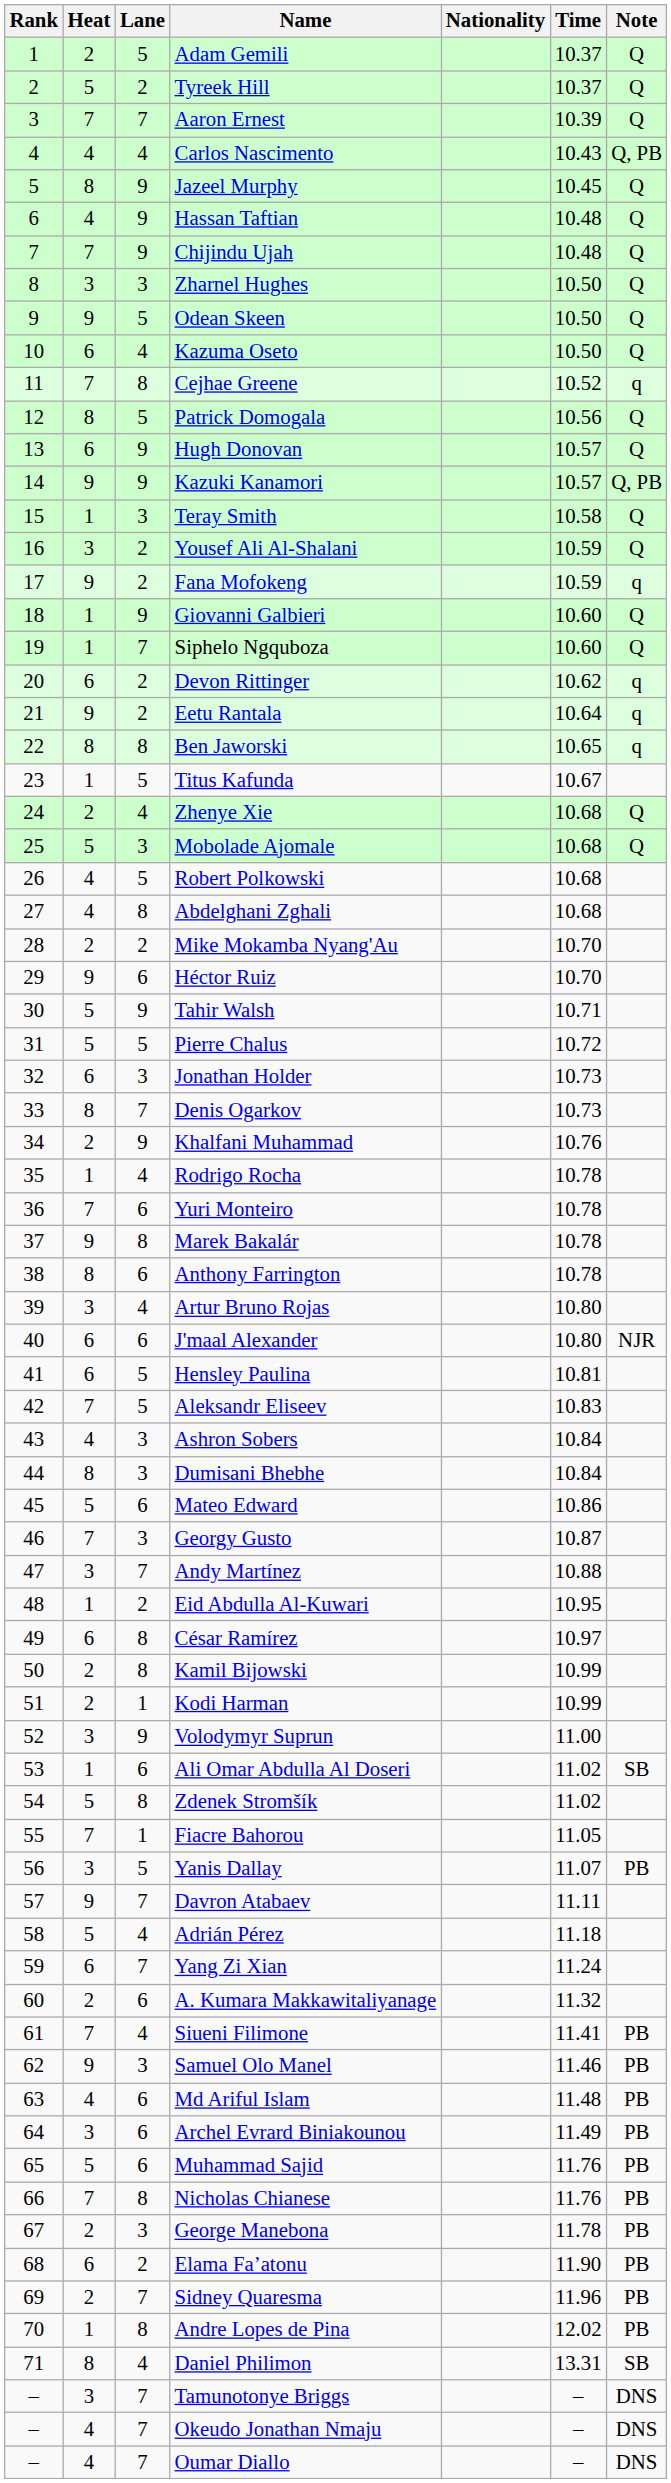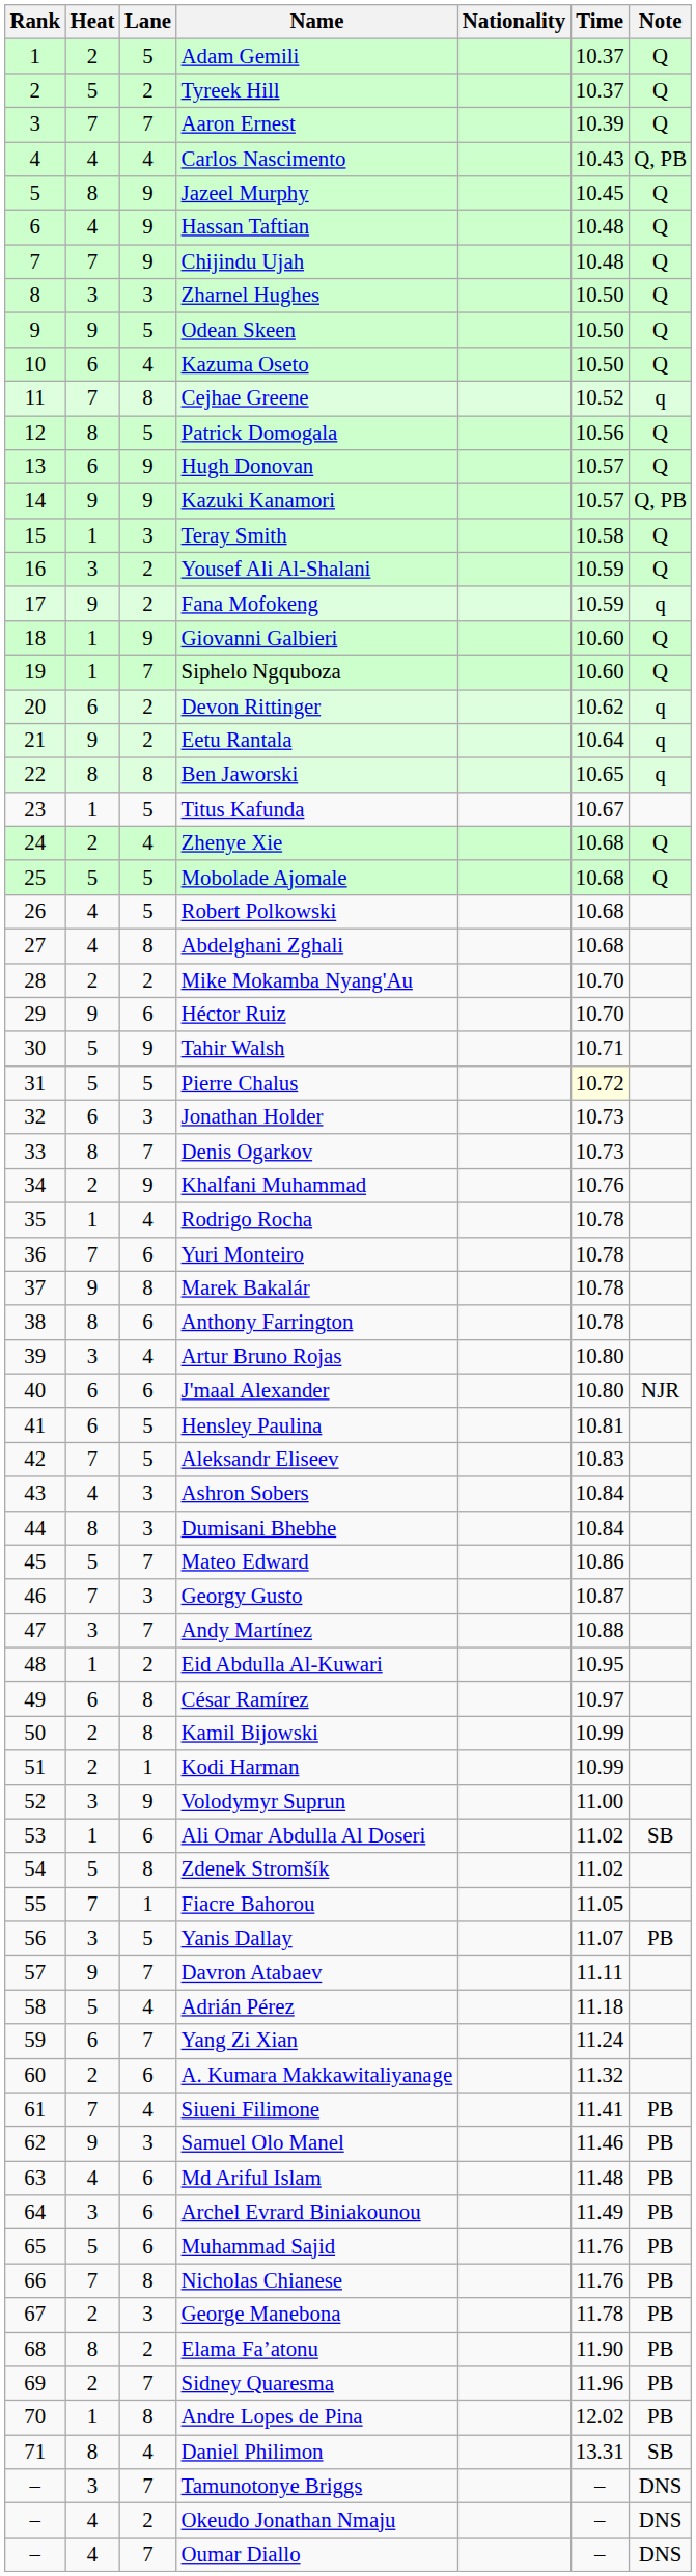 <table class="wikitable sortable" style="text-align:center">
 <tr>
 <th>Rank</th>
 <th>Heat</th>
 <th>Lane</th>
 <th>Name</th>
 <th>Nationality</th>
 <th>Time</th>
 <th>Note</th>
 </tr>
 <tr bgcolor=ccffcc>
 <td>1</td>
 <td>2</td>
 <td>5</td>
 <td align=left><a href='#'>Adam Gemili</a></td>
 <td align=left></td>
 <td>10.37</td>
 <td>Q</td>
 </tr>
 <tr bgcolor=ccffcc>
 <td>2</td>
 <td>5</td>
 <td>2</td>
 <td align=left><a href='#'>Tyreek Hill</a></td>
 <td align=left></td>
 <td>10.37</td>
 <td>Q</td>
 </tr>
 <tr bgcolor=ccffcc>
 <td>3</td>
 <td>7</td>
 <td>7</td>
 <td align=left><a href='#'>Aaron Ernest</a></td>
 <td align=left></td>
 <td>10.39</td>
 <td>Q</td>
 </tr>
 <tr bgcolor=ccffcc>
 <td>4</td>
 <td>4</td>
 <td>4</td>
 <td align=left><a href='#'>Carlos Nascimento</a></td>
 <td align=left></td>
 <td>10.43</td>
 <td>Q, PB</td>
 </tr>
 <tr bgcolor=ccffcc>
 <td>5</td>
 <td>8</td>
 <td>9</td>
 <td align=left><a href='#'>Jazeel Murphy</a></td>
 <td align=left></td>
 <td>10.45</td>
 <td>Q</td>
 </tr>
 <tr bgcolor=ccffcc>
 <td>6</td>
 <td>4</td>
 <td>9</td>
 <td align=left><a href='#'>Hassan Taftian</a></td>
 <td align=left></td>
 <td>10.48</td>
 <td>Q</td>
 </tr>
 <tr bgcolor=ccffcc>
 <td>7</td>
 <td>7</td>
 <td>9</td>
 <td align=left><a href='#'>Chijindu Ujah</a></td>
 <td align=left></td>
 <td>10.48</td>
 <td>Q</td>
 </tr>
 <tr bgcolor=ccffcc>
 <td>8</td>
 <td>3</td>
 <td>3</td>
 <td align=left><a href='#'>Zharnel Hughes</a></td>
 <td align=left></td>
 <td>10.50</td>
 <td>Q</td>
 </tr>
 <tr bgcolor=ccffcc>
 <td>9</td>
 <td>9</td>
 <td>5</td>
 <td align=left><a href='#'>Odean Skeen</a></td>
 <td align=left></td>
 <td>10.50</td>
 <td>Q</td>
 </tr>
 <tr bgcolor=ccffcc>
 <td>10</td>
 <td>6</td>
 <td>4</td>
 <td align=left><a href='#'>Kazuma Oseto</a></td>
 <td align=left></td>
 <td>10.50</td>
 <td>Q</td>
 </tr>
 <tr bgcolor=ddffdd>
 <td>11</td>
 <td>7</td>
 <td>8</td>
 <td align=left><a href='#'>Cejhae Greene</a></td>
 <td align=left></td>
 <td>10.52</td>
 <td>q</td>
 </tr>
 <tr bgcolor=ccffcc>
 <td>12</td>
 <td>8</td>
 <td>5</td>
 <td align=left><a href='#'>Patrick Domogala</a></td>
 <td align=left></td>
 <td>10.56</td>
 <td>Q</td>
 </tr>
 <tr bgcolor=ccffcc>
 <td>13</td>
 <td>6</td>
 <td>9</td>
 <td align=left><a href='#'>Hugh Donovan</a></td>
 <td align=left></td>
 <td>10.57</td>
 <td>Q</td>
 </tr>
 <tr bgcolor=ccffcc>
 <td>14</td>
 <td>9</td>
 <td>9</td>
 <td align=left><a href='#'>Kazuki Kanamori</a></td>
 <td align=left></td>
 <td>10.57</td>
 <td>Q, PB</td>
 </tr>
 <tr bgcolor=ccffcc>
 <td>15</td>
 <td>1</td>
 <td>3</td>
 <td align=left><a href='#'>Teray Smith</a></td>
 <td align=left></td>
 <td>10.58</td>
 <td>Q</td>
 </tr>
 <tr bgcolor=ccffcc>
 <td>16</td>
 <td>3</td>
 <td>2</td>
 <td align=left><a href='#'>Yousef Ali Al-Shalani</a></td>
 <td align=left></td>
 <td>10.59</td>
 <td>Q</td>
 </tr>
 <tr bgcolor=ddffdd>
 <td>17</td>
 <td>9</td>
 <td>2</td>
 <td align=left><a href='#'>Fana Mofokeng</a></td>
 <td align=left></td>
 <td>10.59</td>
 <td>q</td>
 </tr>
 <tr bgcolor=ccffcc>
 <td>18</td>
 <td>1</td>
 <td>9</td>
 <td align=left><a href='#'>Giovanni Galbieri</a></td>
 <td align=left></td>
 <td>10.60</td>
 <td>Q</td>
 </tr>
 <tr bgcolor=ccffcc>
 <td>19</td>
 <td>1</td>
 <td>7</td>
 <td align=left>Siphelo Ngquboza</td>
 <td align=left></td>
 <td>10.60</td>
 <td>Q</td>
 </tr>
 <tr bgcolor=ddffdd>
 <td>20</td>
 <td>6</td>
 <td>2</td>
 <td align=left><a href='#'>Devon Rittinger</a></td>
 <td align=left></td>
 <td>10.62</td>
 <td>q</td>
 </tr>
 <tr bgcolor=ddffdd>
 <td>21</td>
 <td>9</td>
 <td>2</td>
 <td align=left><a href='#'>Eetu Rantala</a></td>
 <td align=left></td>
 <td>10.64</td>
 <td>q</td>
 </tr>
 <tr bgcolor=ddffdd>
 <td>22</td>
 <td>8</td>
 <td>8</td>
 <td align=left><a href='#'>Ben Jaworski</a></td>
 <td align=left></td>
 <td>10.65</td>
 <td>q</td>
 </tr>
 <tr>
 <td>23</td>
 <td>1</td>
 <td>5</td>
 <td align=left><a href='#'>Titus Kafunda</a></td>
 <td align=left></td>
 <td>10.67</td>
 <td></td>
 </tr>
 <tr bgcolor=ccffcc>
 <td>24</td>
 <td>2</td>
 <td>4</td>
 <td align=left><a href='#'>Zhenye Xie</a></td>
 <td align=left></td>
 <td>10.68</td>
 <td>Q</td>
 </tr>
 <tr bgcolor=ccffcc>
 <td>25</td>
 <td>5</td>
-<td>3</td>
+<td>5</td>
 <td align=left><a href='#'>Mobolade Ajomale</a></td>
 <td align=left></td>
 <td>10.68</td>
 <td>Q</td>
 </tr>
 <tr>
 <td>26</td>
 <td>4</td>
 <td>5</td>
 <td align=left><a href='#'>Robert Polkowski</a></td>
 <td align=left></td>
 <td>10.68</td>
 <td></td>
 </tr>
 <tr>
 <td>27</td>
 <td>4</td>
 <td>8</td>
 <td align=left><a href='#'>Abdelghani Zghali</a></td>
 <td align=left></td>
 <td>10.68</td>
 <td></td>
 </tr>
 <tr>
 <td>28</td>
 <td>2</td>
 <td>2</td>
 <td align=left><a href='#'>Mike Mokamba Nyang'Au</a></td>
 <td align=left></td>
 <td>10.70</td>
 <td></td>
 </tr>
 <tr>
 <td>29</td>
 <td>9</td>
 <td>6</td>
 <td align=left><a href='#'>Héctor Ruiz</a></td>
 <td align=left></td>
 <td>10.70</td>
 <td></td>
 </tr>
 <tr>
 <td>30</td>
 <td>5</td>
 <td>9</td>
 <td align=left><a href='#'>Tahir Walsh</a></td>
 <td align=left></td>
 <td>10.71</td>
 <td></td>
 </tr>
 <tr>
 <td>31</td>
 <td>5</td>
 <td>5</td>
 <td align=left><a href='#'>Pierre Chalus</a></td>
 <td align=left></td>
-<td>10.72</td>
+<td style="background: lightyellow;">10.72</td>
 <td></td>
 </tr>
 <tr>
 <td>32</td>
 <td>6</td>
 <td>3</td>
 <td align=left><a href='#'>Jonathan Holder</a></td>
 <td align=left></td>
 <td>10.73</td>
 <td></td>
 </tr>
 <tr>
 <td>33</td>
 <td>8</td>
 <td>7</td>
 <td align=left><a href='#'>Denis Ogarkov</a></td>
 <td align=left></td>
 <td>10.73</td>
 <td></td>
 </tr>
 <tr>
 <td>34</td>
 <td>2</td>
 <td>9</td>
 <td align=left><a href='#'>Khalfani Muhammad</a></td>
 <td align=left></td>
 <td>10.76</td>
 <td></td>
 </tr>
 <tr>
 <td>35</td>
 <td>1</td>
 <td>4</td>
 <td align=left><a href='#'>Rodrigo Rocha</a></td>
 <td align=left></td>
 <td>10.78</td>
 <td></td>
 </tr>
 <tr>
 <td>36</td>
 <td>7</td>
 <td>6</td>
 <td align=left><a href='#'>Yuri Monteiro</a></td>
 <td align=left></td>
 <td>10.78</td>
 <td></td>
 </tr>
 <tr>
 <td>37</td>
 <td>9</td>
 <td>8</td>
 <td align=left><a href='#'>Marek Bakalár</a></td>
 <td align=left></td>
 <td>10.78</td>
 <td></td>
 </tr>
 <tr>
 <td>38</td>
 <td>8</td>
 <td>6</td>
 <td align=left><a href='#'>Anthony Farrington</a></td>
 <td align=left></td>
 <td>10.78</td>
 <td></td>
 </tr>
 <tr>
 <td>39</td>
 <td>3</td>
 <td>4</td>
 <td align=left><a href='#'>Artur Bruno Rojas</a></td>
 <td align=left></td>
 <td>10.80</td>
 <td></td>
 </tr>
 <tr>
 <td>40</td>
 <td>6</td>
 <td>6</td>
 <td align=left><a href='#'>J'maal Alexander</a></td>
 <td align=left></td>
 <td>10.80</td>
 <td>NJR</td>
 </tr>
 <tr>
 <td>41</td>
 <td>6</td>
 <td>5</td>
 <td align=left><a href='#'>Hensley Paulina</a></td>
 <td align=left></td>
 <td>10.81</td>
 <td></td>
 </tr>
 <tr>
 <td>42</td>
 <td>7</td>
 <td>5</td>
 <td align=left><a href='#'>Aleksandr Eliseev</a></td>
 <td align=left></td>
 <td>10.83</td>
 <td></td>
 </tr>
 <tr>
 <td>43</td>
 <td>4</td>
 <td>3</td>
 <td align=left><a href='#'>Ashron Sobers</a></td>
 <td align=left></td>
 <td>10.84</td>
 <td></td>
 </tr>
 <tr>
 <td>44</td>
 <td>8</td>
 <td>3</td>
 <td align=left><a href='#'>Dumisani Bhebhe</a></td>
 <td align=left></td>
 <td>10.84</td>
 <td></td>
 </tr>
 <tr>
 <td>45</td>
 <td>5</td>
-<td>6</td>
+<td>7</td>
 <td align=left><a href='#'>Mateo Edward</a></td>
 <td align=left></td>
 <td>10.86</td>
 <td></td>
 </tr>
 <tr>
 <td>46</td>
 <td>7</td>
 <td>3</td>
 <td align=left><a href='#'>Georgy Gusto</a></td>
 <td align=left></td>
 <td>10.87</td>
 <td></td>
 </tr>
 <tr>
 <td>47</td>
 <td>3</td>
 <td>7</td>
 <td align=left><a href='#'>Andy Martínez</a></td>
 <td align=left></td>
 <td>10.88</td>
 <td></td>
 </tr>
 <tr>
 <td>48</td>
 <td>1</td>
 <td>2</td>
 <td align=left><a href='#'>Eid Abdulla Al-Kuwari</a></td>
 <td align=left></td>
 <td>10.95</td>
 <td></td>
 </tr>
 <tr>
 <td>49</td>
 <td>6</td>
 <td>8</td>
 <td align=left><a href='#'>César Ramírez</a></td>
 <td align=left></td>
 <td>10.97</td>
 <td></td>
 </tr>
 <tr>
 <td>50</td>
 <td>2</td>
 <td>8</td>
 <td align=left><a href='#'>Kamil Bijowski</a></td>
 <td align=left></td>
 <td>10.99</td>
 <td></td>
 </tr>
 <tr>
 <td>51</td>
 <td>2</td>
 <td>1</td>
 <td align=left><a href='#'>Kodi Harman</a></td>
 <td align=left></td>
 <td>10.99</td>
 <td></td>
 </tr>
 <tr>
 <td>52</td>
 <td>3</td>
 <td>9</td>
 <td align=left><a href='#'>Volodymyr Suprun</a></td>
 <td align=left></td>
 <td>11.00</td>
 <td></td>
 </tr>
 <tr>
 <td>53</td>
 <td>1</td>
 <td>6</td>
 <td align=left><a href='#'>Ali Omar Abdulla Al Doseri</a></td>
 <td align=left></td>
 <td>11.02</td>
 <td>SB</td>
 </tr>
 <tr>
 <td>54</td>
 <td>5</td>
 <td>8</td>
 <td align=left><a href='#'>Zdenek Stromšík</a></td>
 <td align=left></td>
 <td>11.02</td>
 <td></td>
 </tr>
 <tr>
 <td>55</td>
 <td>7</td>
 <td>1</td>
 <td align=left><a href='#'>Fiacre Bahorou</a></td>
 <td align=left></td>
 <td>11.05</td>
 <td></td>
 </tr>
 <tr>
 <td>56</td>
 <td>3</td>
 <td>5</td>
 <td align=left><a href='#'>Yanis Dallay</a></td>
 <td align=left></td>
 <td>11.07</td>
 <td>PB</td>
 </tr>
 <tr>
 <td>57</td>
 <td>9</td>
 <td>7</td>
 <td align=left><a href='#'>Davron Atabaev</a></td>
 <td align=left></td>
 <td>11.11</td>
 <td></td>
 </tr>
 <tr>
 <td>58</td>
 <td>5</td>
 <td>4</td>
 <td align=left><a href='#'>Adrián Pérez</a></td>
 <td align=left></td>
 <td>11.18</td>
 <td></td>
 </tr>
 <tr>
 <td>59</td>
 <td>6</td>
 <td>7</td>
 <td align=left><a href='#'>Yang Zi Xian</a></td>
 <td align=left></td>
 <td>11.24</td>
 <td></td>
 </tr>
 <tr>
 <td>60</td>
 <td>2</td>
 <td>6</td>
 <td align=left><a href='#'>A. Kumara Makkawitaliyanage</a></td>
 <td align=left></td>
 <td>11.32</td>
 <td></td>
 </tr>
 <tr>
 <td>61</td>
 <td>7</td>
 <td>4</td>
 <td align=left><a href='#'>Siueni Filimone</a></td>
 <td align=left></td>
 <td>11.41</td>
 <td>PB</td>
 </tr>
 <tr>
 <td>62</td>
 <td>9</td>
 <td>3</td>
 <td align=left><a href='#'>Samuel Olo Manel</a></td>
 <td align=left></td>
 <td>11.46</td>
 <td>PB</td>
 </tr>
 <tr>
 <td>63</td>
 <td>4</td>
 <td>6</td>
 <td align=left><a href='#'>Md Ariful Islam</a></td>
 <td align=left></td>
 <td>11.48</td>
 <td>PB</td>
 </tr>
 <tr>
 <td>64</td>
 <td>3</td>
 <td>6</td>
 <td align=left><a href='#'>Archel Evrard Biniakounou</a></td>
 <td align=left></td>
 <td>11.49</td>
 <td>PB</td>
 </tr>
 <tr>
 <td>65</td>
 <td>5</td>
 <td>6</td>
 <td align=left><a href='#'>Muhammad Sajid</a></td>
 <td align=left></td>
 <td>11.76</td>
 <td>PB</td>
 </tr>
 <tr>
 <td>66</td>
 <td>7</td>
 <td>8</td>
 <td align=left><a href='#'>Nicholas Chianese</a></td>
 <td align=left></td>
 <td>11.76</td>
 <td>PB</td>
 </tr>
 <tr>
 <td>67</td>
 <td>2</td>
 <td>3</td>
 <td align=left><a href='#'>George Manebona</a></td>
 <td align=left></td>
 <td>11.78</td>
 <td>PB</td>
 </tr>
 <tr>
 <td>68</td>
-<td>6</td>
+<td>8</td>
 <td>2</td>
 <td align=left><a href='#'>Elama Fa’atonu</a></td>
 <td align=left></td>
 <td>11.90</td>
 <td>PB</td>
 </tr>
 <tr>
 <td>69</td>
 <td>2</td>
 <td>7</td>
 <td align=left><a href='#'>Sidney Quaresma</a></td>
 <td align=left></td>
 <td>11.96</td>
 <td>PB</td>
 </tr>
 <tr>
 <td>70</td>
 <td>1</td>
 <td>8</td>
 <td align=left><a href='#'>Andre Lopes de Pina</a></td>
 <td align=left></td>
 <td>12.02</td>
 <td>PB</td>
 </tr>
 <tr>
 <td>71</td>
 <td>8</td>
 <td>4</td>
 <td align=left><a href='#'>Daniel Philimon</a></td>
 <td align=left></td>
 <td>13.31</td>
 <td>SB</td>
 </tr>
 <tr>
 <td>–</td>
 <td>3</td>
 <td>7</td>
 <td align=left><a href='#'>Tamunotonye Briggs</a></td>
 <td align=left></td>
 <td>–</td>
 <td>DNS</td>
 </tr>
 <tr>
 <td>–</td>
 <td>4</td>
-<td>7</td>
+<td>2</td>
 <td align=left><a href='#'>Okeudo Jonathan Nmaju</a></td>
 <td align=left></td>
 <td>–</td>
 <td>DNS</td>
 </tr>
 <tr>
 <td>–</td>
 <td>4</td>
 <td>7</td>
 <td align=left><a href='#'>Oumar Diallo</a></td>
 <td align=left></td>
 <td>–</td>
 <td>DNS</td>
 </tr>
 </table>
